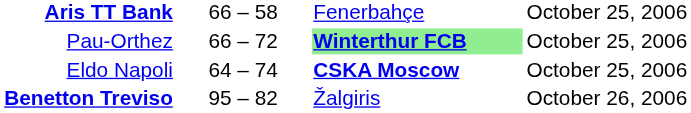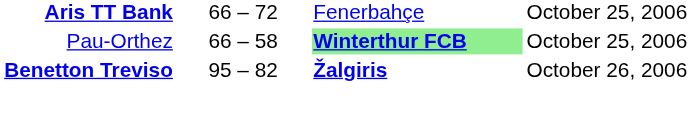 <table style="text-align:center">
 <tr>
 <th width=160></th>
 <th width=100></th>
 <th width=160></th>
 <th width=200></th>
 </tr>
 <tr>
 <td align=right><strong><a href='#'>Aris TT Bank</a></strong> </td>
-<td>66 – 58</td>
+<td>66 – 72</td>
 <td align=left> <a href='#'>Fenerbahçe</a></td>
 <td align=left>October 25, 2006</td>
 </tr>
 <tr>
 <td align=right><a href='#'>Pau-Orthez</a> </td>
-<td>66 – 72</td>
+<td>66 – 58</td>
 <td align=left style="background: lightgreen;"> <strong><a href='#'>Winterthur FCB</a></strong></td>
-<td align=left>October 25, 2006</td>
-</tr>
-<tr>
-<td align=right><a href='#'>Eldo Napoli</a> </td>
-<td>64 – 74</td>
-<td align=left> <strong><a href='#'>CSKA Moscow</a></strong></td>
 <td align=left>October 25, 2006</td>
 </tr>
 <tr>
 <td align=right><strong><a href='#'>Benetton Treviso</a></strong> </td>
 <td>95 – 82</td>
-<td align=left> <a href='#'>Žalgiris</a></td>
+<td align=left><strong> <a href='#'>Žalgiris</a></strong></td>
 <td align=left>October 26, 2006</td>
 </tr>
 </table>
